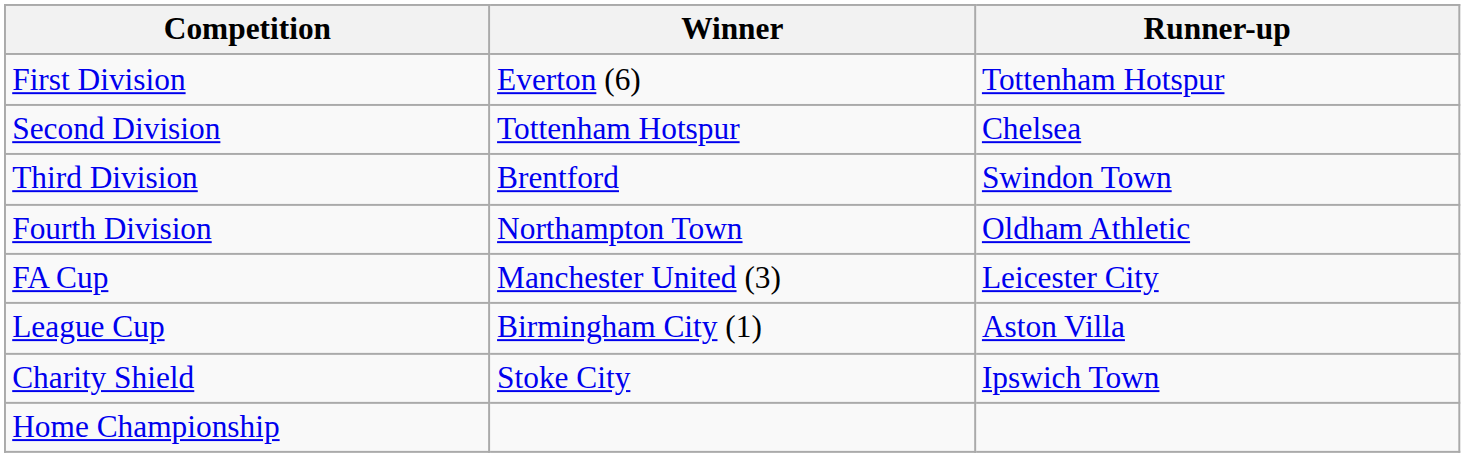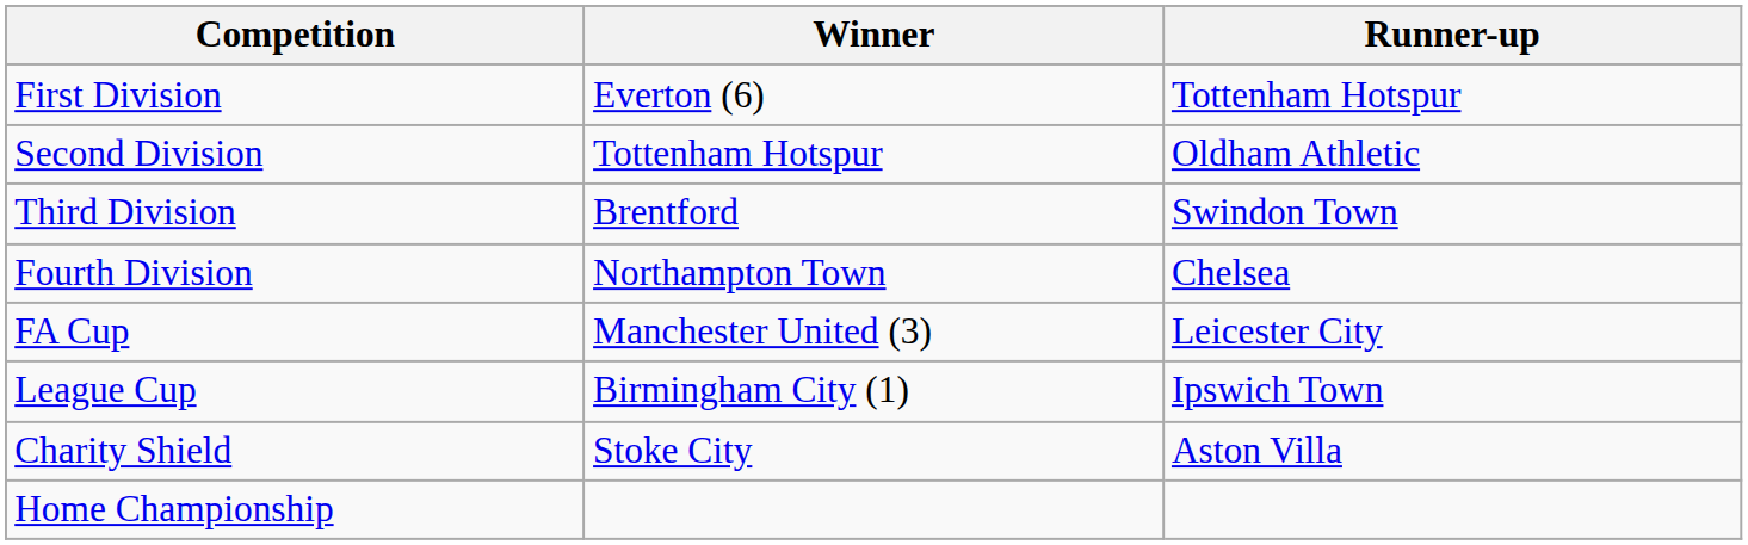 <table class="wikitable">
 <tr>
 <th style="width:15em">Competition</th>
 <th style="width:15em">Winner</th>
 <th style="width:15em">Runner-up</th>
 </tr>
 <tr>
 <td><a href='#'>First Division</a></td>
 <td><a href='#'>Everton</a> (6)</td>
 <td><a href='#'>Tottenham Hotspur</a></td>
 </tr>
 <tr>
 <td><a href='#'>Second Division</a></td>
 <td><a href='#'>Tottenham Hotspur</a></td>
-<td><a href='#'>Chelsea</a></td>
+<td><a href='#'>Oldham Athletic</a></td>
 </tr>
 <tr>
 <td><a href='#'>Third Division</a></td>
 <td><a href='#'>Brentford</a></td>
 <td><a href='#'>Swindon Town</a></td>
 </tr>
 <tr>
 <td><a href='#'>Fourth Division</a></td>
 <td><a href='#'>Northampton Town</a></td>
-<td><a href='#'>Oldham Athletic</a></td>
+<td><a href='#'>Chelsea</a></td>
 </tr>
 <tr>
 <td><a href='#'>FA Cup</a></td>
 <td><a href='#'>Manchester United</a> (3)</td>
 <td><a href='#'>Leicester City</a></td>
 </tr>
 <tr>
 <td><a href='#'>League Cup</a></td>
 <td><a href='#'>Birmingham City</a> (1)</td>
-<td><a href='#'>Aston Villa</a></td>
+<td><a href='#'>Ipswich Town</a></td>
 </tr>
 <tr>
 <td><a href='#'>Charity Shield</a></td>
 <td><a href='#'>Stoke City</a></td>
-<td><a href='#'>Ipswich Town</a></td>
+<td><a href='#'>Aston Villa</a></td>
 </tr>
 <tr>
 <td><a href='#'>Home Championship</a></td>
 <td></td>
 <td></td>
 </tr>
 </table>
